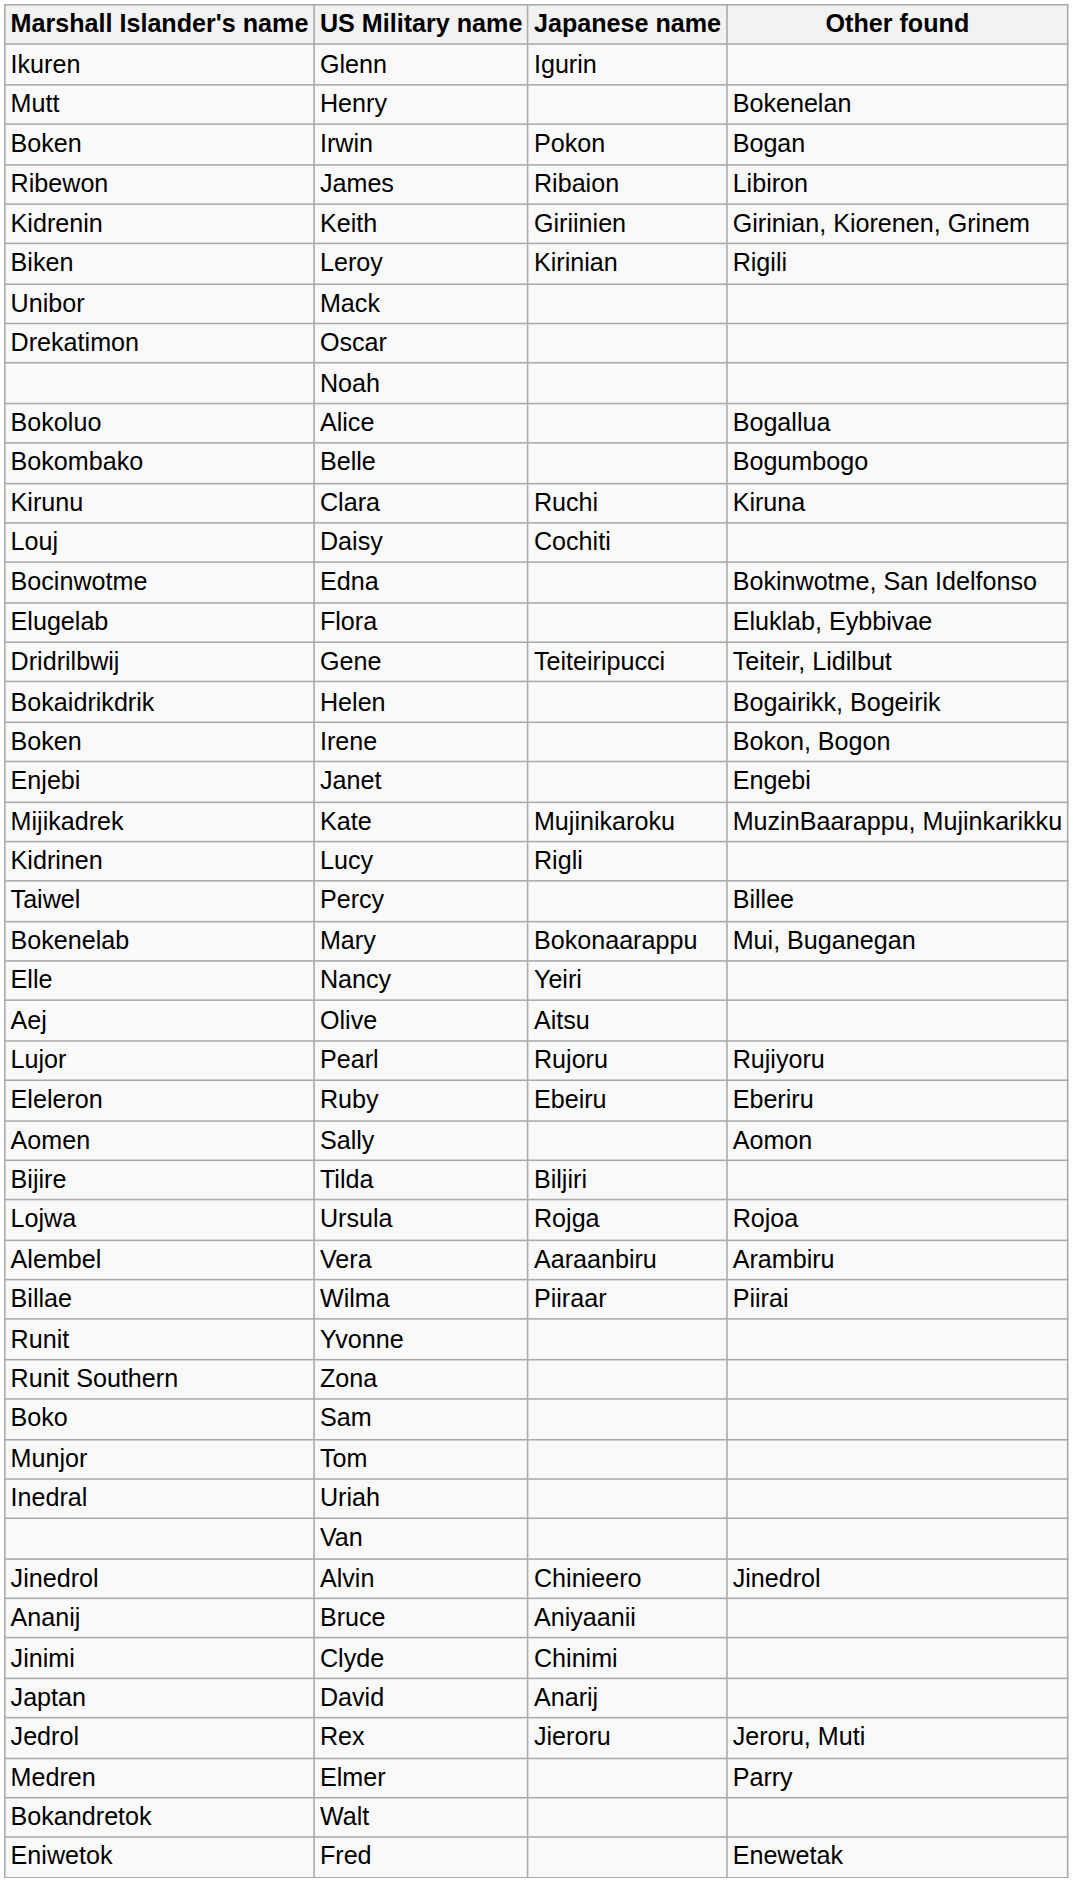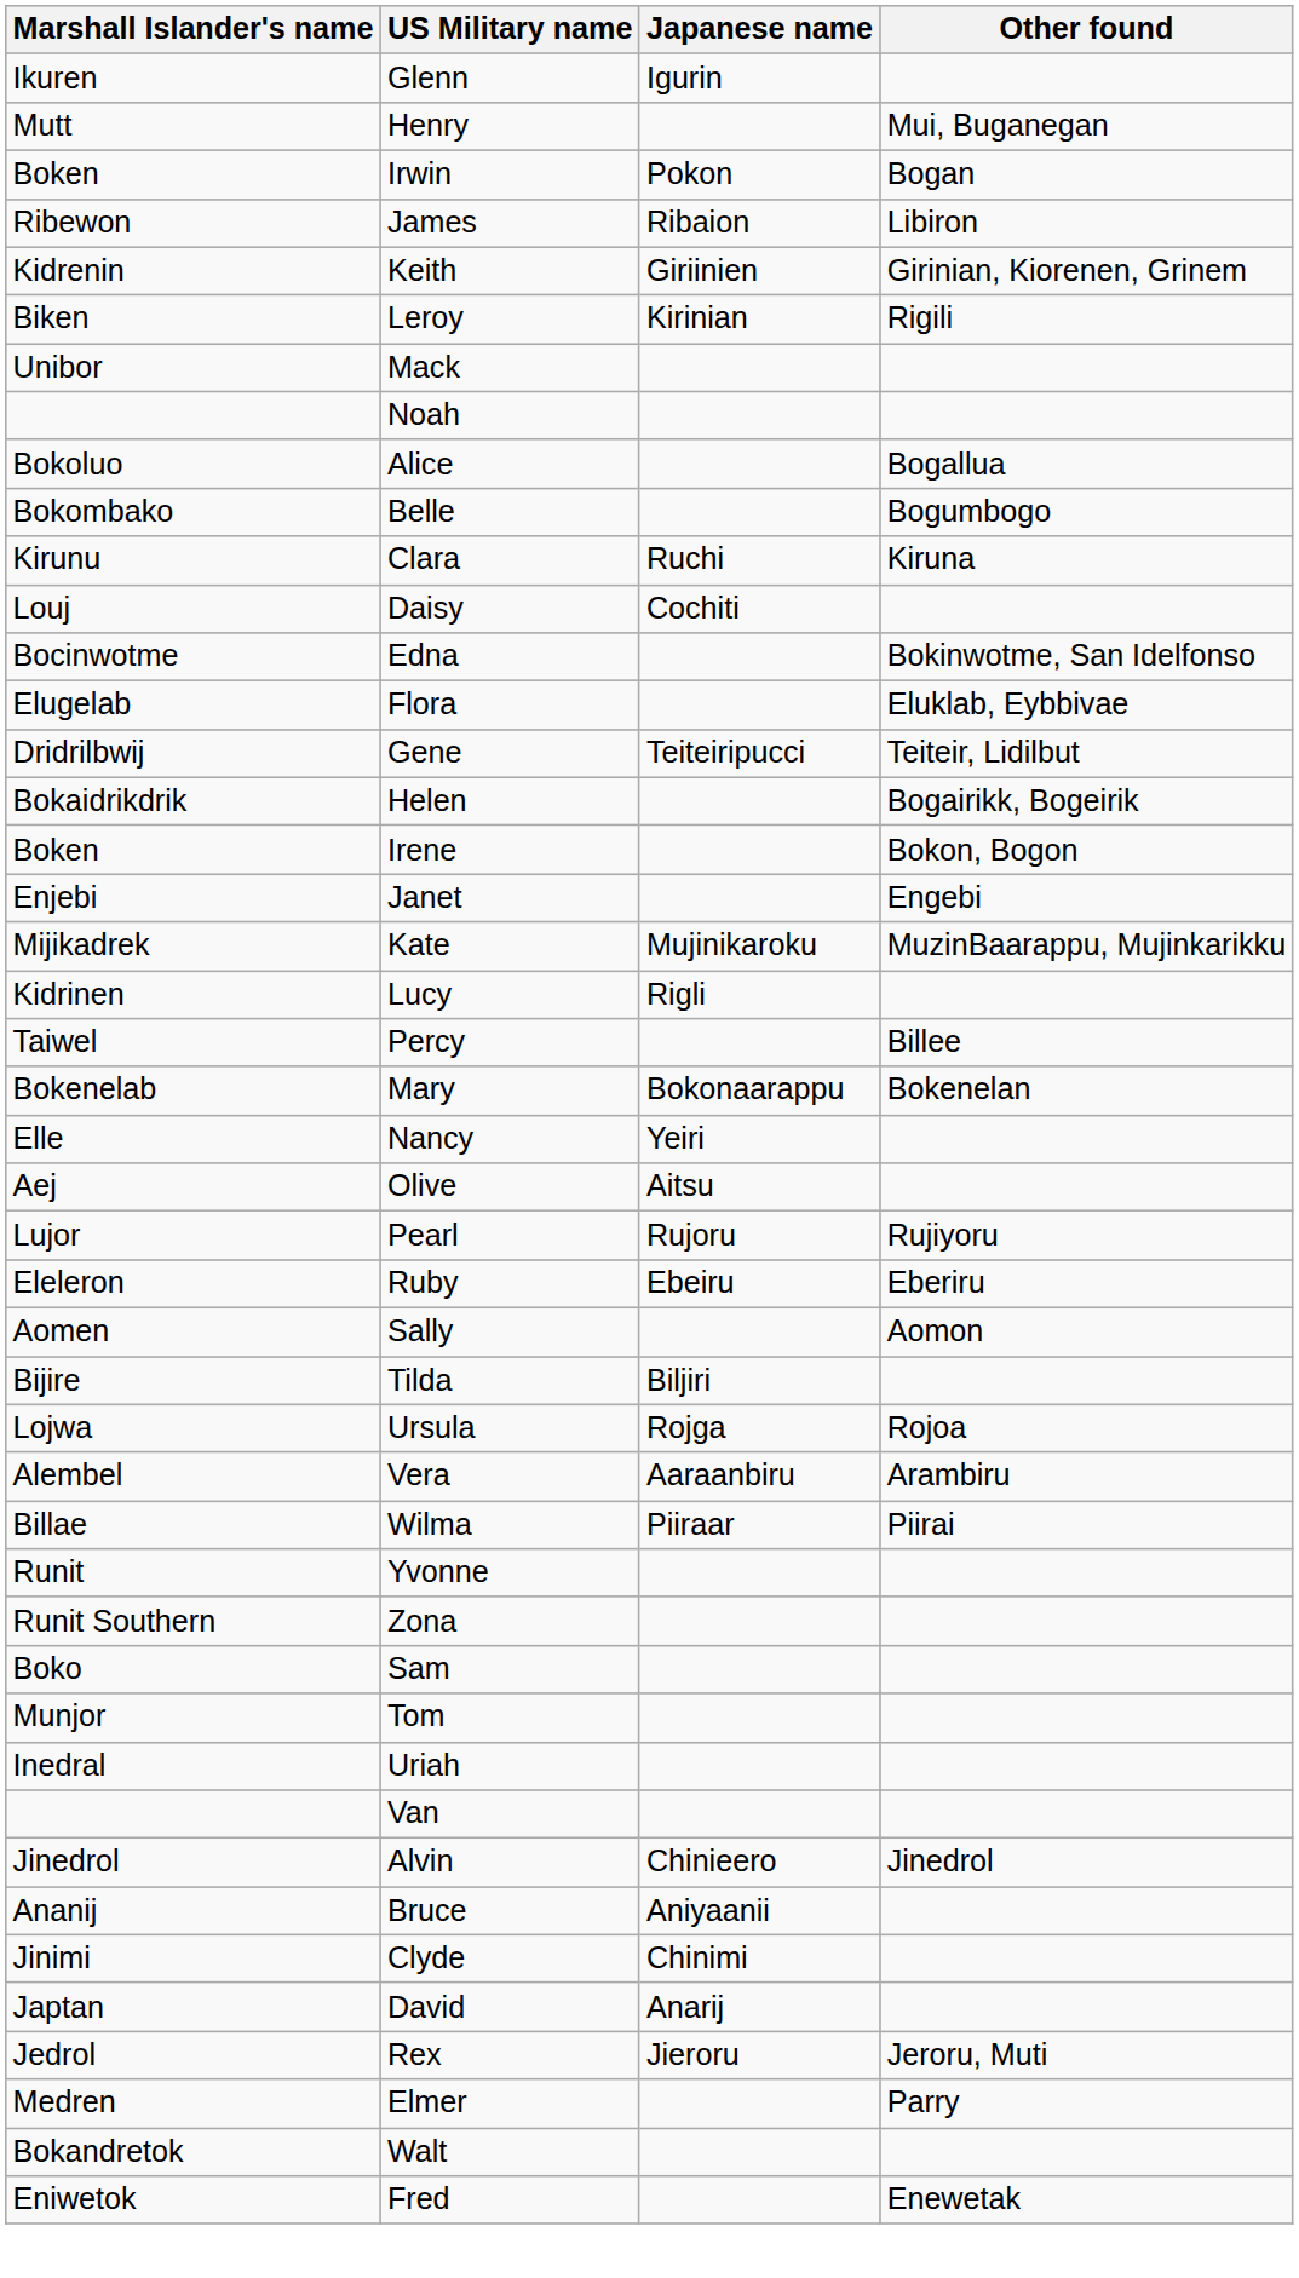 <table class="wikitable">
 <tr>
 <th>Marshall Islander's name</th>
 <th>US Military name</th>
 <th>Japanese name</th>
 <th>Other found</th>
 </tr>
 <tr>
 <td>Ikuren</td>
 <td>Glenn</td>
 <td>Igurin</td>
 <td></td>
 </tr>
 <tr>
 <td>Mutt</td>
 <td>Henry</td>
 <td></td>
-<td>Bokenelan</td>
+<td>Mui, Buganegan</td>
 </tr>
 <tr>
 <td>Boken</td>
 <td>Irwin</td>
 <td>Pokon</td>
 <td>Bogan</td>
 </tr>
 <tr>
 <td>Ribewon</td>
 <td>James</td>
 <td>Ribaion</td>
 <td>Libiron</td>
 </tr>
 <tr>
 <td>Kidrenin</td>
 <td>Keith</td>
 <td>Giriinien</td>
 <td>Girinian, Kiorenen, Grinem</td>
 </tr>
 <tr>
 <td>Biken</td>
 <td>Leroy</td>
 <td>Kirinian</td>
 <td>Rigili</td>
 </tr>
 <tr>
 <td>Unibor</td>
 <td>Mack</td>
-<td></td>
-<td></td>
-</tr>
-<tr>
-<td>Drekatimon</td>
-<td>Oscar</td>
 <td></td>
 <td></td>
 </tr>
 <tr>
 <td></td>
 <td>Noah</td>
 <td></td>
 <td></td>
 </tr>
 <tr>
 <td>Bokoluo</td>
 <td>Alice</td>
 <td></td>
 <td>Bogallua</td>
 </tr>
 <tr>
 <td>Bokombako</td>
 <td>Belle</td>
 <td></td>
 <td>Bogumbogo</td>
 </tr>
 <tr>
 <td>Kirunu</td>
 <td>Clara</td>
 <td>Ruchi</td>
 <td>Kiruna</td>
 </tr>
 <tr>
 <td>Louj</td>
 <td>Daisy</td>
 <td>Cochiti</td>
 <td></td>
 </tr>
 <tr>
 <td>Bocinwotme</td>
 <td>Edna</td>
 <td></td>
 <td>Bokinwotme, San Idelfonso</td>
 </tr>
 <tr>
 <td>Elugelab</td>
 <td>Flora</td>
 <td></td>
 <td>Eluklab, Eybbivae</td>
 </tr>
 <tr>
 <td>Dridrilbwij</td>
 <td>Gene</td>
 <td>Teiteiripucci</td>
 <td>Teiteir, Lidilbut</td>
 </tr>
 <tr>
 <td>Bokaidrikdrik</td>
 <td>Helen</td>
 <td></td>
 <td>Bogairikk, Bogeirik</td>
 </tr>
 <tr>
 <td>Boken</td>
 <td>Irene</td>
 <td></td>
 <td>Bokon, Bogon</td>
 </tr>
 <tr>
 <td>Enjebi</td>
 <td>Janet</td>
 <td></td>
 <td>Engebi</td>
 </tr>
 <tr>
 <td>Mijikadrek</td>
 <td>Kate</td>
 <td>Mujinikaroku</td>
 <td>MuzinBaarappu, Mujinkarikku</td>
 </tr>
 <tr>
 <td>Kidrinen</td>
 <td>Lucy</td>
 <td>Rigli</td>
 <td></td>
 </tr>
 <tr>
 <td>Taiwel</td>
 <td>Percy</td>
 <td></td>
 <td>Billee</td>
 </tr>
 <tr>
 <td>Bokenelab</td>
 <td>Mary</td>
 <td>Bokonaarappu</td>
-<td>Mui, Buganegan</td>
+<td>Bokenelan</td>
 </tr>
 <tr>
 <td>Elle</td>
 <td>Nancy</td>
 <td>Yeiri</td>
 <td></td>
 </tr>
 <tr>
 <td>Aej</td>
 <td>Olive</td>
 <td>Aitsu</td>
 <td></td>
 </tr>
 <tr>
 <td>Lujor</td>
 <td>Pearl</td>
 <td>Rujoru</td>
 <td>Rujiyoru</td>
 </tr>
 <tr>
 <td>Eleleron</td>
 <td>Ruby</td>
 <td>Ebeiru</td>
 <td>Eberiru</td>
 </tr>
 <tr>
 <td>Aomen</td>
 <td>Sally</td>
 <td></td>
 <td>Aomon</td>
 </tr>
 <tr>
 <td>Bijire</td>
 <td>Tilda</td>
 <td>Biljiri</td>
 <td></td>
 </tr>
 <tr>
 <td>Lojwa</td>
 <td>Ursula</td>
 <td>Rojga</td>
 <td>Rojoa</td>
 </tr>
 <tr>
 <td>Alembel</td>
 <td>Vera</td>
 <td>Aaraanbiru</td>
 <td>Arambiru</td>
 </tr>
 <tr>
 <td>Billae</td>
 <td>Wilma</td>
 <td>Piiraar</td>
 <td>Piirai</td>
 </tr>
 <tr>
 <td>Runit</td>
 <td>Yvonne</td>
 <td></td>
 <td></td>
 </tr>
 <tr>
 <td>Runit Southern</td>
 <td>Zona</td>
 <td></td>
 <td></td>
 </tr>
 <tr>
 <td>Boko</td>
 <td>Sam</td>
 <td></td>
 <td></td>
 </tr>
 <tr>
 <td>Munjor</td>
 <td>Tom</td>
 <td></td>
 <td></td>
 </tr>
 <tr>
 <td>Inedral</td>
 <td>Uriah</td>
 <td></td>
 <td></td>
 </tr>
 <tr>
 <td></td>
 <td>Van</td>
 <td></td>
 <td></td>
 </tr>
 <tr>
 <td>Jinedrol</td>
 <td>Alvin</td>
 <td>Chinieero</td>
 <td>Jinedrol</td>
 </tr>
 <tr>
 <td>Ananij</td>
 <td>Bruce</td>
 <td>Aniyaanii</td>
 <td></td>
 </tr>
 <tr>
 <td>Jinimi</td>
 <td>Clyde</td>
 <td>Chinimi</td>
 <td></td>
 </tr>
 <tr>
 <td>Japtan</td>
 <td>David</td>
 <td>Anarij</td>
 <td></td>
 </tr>
 <tr>
 <td>Jedrol</td>
 <td>Rex</td>
 <td>Jieroru</td>
 <td>Jeroru, Muti</td>
 </tr>
 <tr>
 <td>Medren</td>
 <td>Elmer</td>
 <td></td>
 <td>Parry</td>
 </tr>
 <tr>
 <td>Bokandretok</td>
 <td>Walt</td>
 <td></td>
 <td></td>
 </tr>
 <tr>
 <td>Eniwetok</td>
 <td>Fred</td>
 <td></td>
 <td>Enewetak</td>
 </tr>
 </table>
